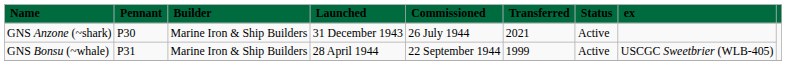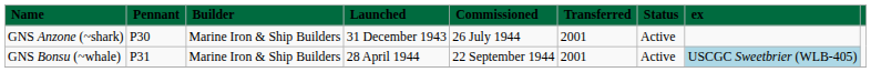 <table class="wikitable">
 <tr ---- bgcolor=#006b3f>
 <td><strong><span> Name </span></strong></td>
 <td><strong><span> Pennant </span></strong></td>
 <td><strong><span> Builder </span></strong></td>
 <td><strong><span> Launched </span></strong></td>
 <td><strong><span> Commissioned </span></strong></td>
 <td><strong><span> Transferred </span></strong></td>
 <td><strong><span> Status </span></strong></td>
 <td><strong><span> ex </span></strong></td>
 <td></td>
 </tr>
 <tr>
 <td>GNS <em>Anzone</em> (~shark)</td>
 <td>P30</td>
 <td>Marine Iron & Ship Builders</td>
 <td>31 December 1943</td>
 <td>26 July 1944</td>
-<td>2021</td>
+<td>2001</td>
 <td>Active</td>
 <td></td>
 <td rowspan="2"></td>
 </tr>
 <tr>
 <td>GNS <em>Bonsu</em> (~whale)</td>
 <td>P31</td>
 <td>Marine Iron & Ship Builders</td>
 <td>28 April 1944</td>
 <td>22 September 1944</td>
-<td>1999</td>
+<td>2001</td>
 <td>Active</td>
-<td>USCGC <em>Sweetbrier</em> (WLB-405)</td>
+<td style="background: lightblue;">USCGC <em>Sweetbrier</em> (WLB-405)</td>
 </tr>
 <tr>
 </tr>
 </table>
